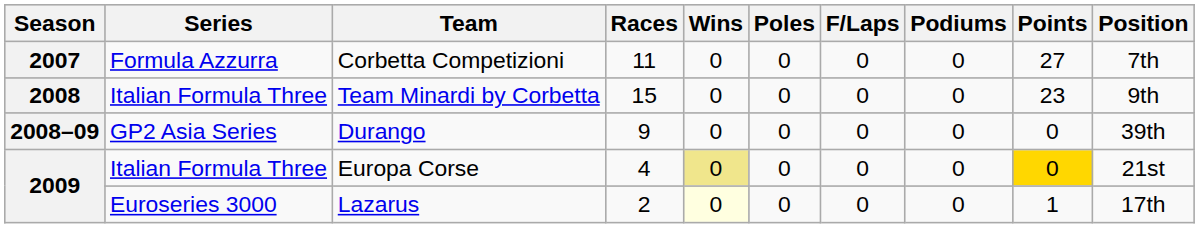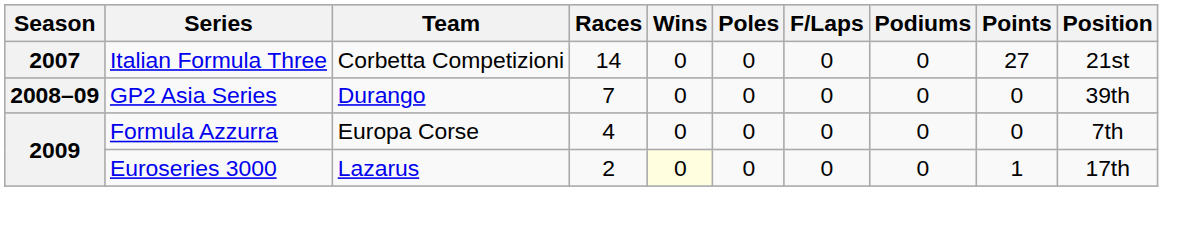 <table class="wikitable" style="font-size: 90%; text-align:center">
 <tr>
 <th>Season</th>
 <th>Series</th>
 <th>Team</th>
 <th>Races</th>
 <th>Wins</th>
 <th>Poles</th>
 <th>F/Laps</th>
 <th>Podiums</th>
 <th>Points</th>
 <th>Position</th>
 </tr>
 <tr>
 <th>2007</th>
-<td align=left><a href='#'>Formula Azzurra</a></td>
+<td align=left><a href='#'>Italian Formula Three</a></td>
 <td align=left>Corbetta Competizioni</td>
-<td>11</td>
+<td>14</td>
 <td>0</td>
 <td>0</td>
 <td>0</td>
 <td>0</td>
 <td>27</td>
-<td>7th</td>
-</tr>
-<tr>
-<th>2008</th>
-<td align=left><a href='#'>Italian Formula Three</a></td>
-<td align=left><a href='#'>Team Minardi by Corbetta</a></td>
-<td>15</td>
-<td>0</td>
-<td>0</td>
-<td>0</td>
-<td>0</td>
-<td>23</td>
-<td>9th</td>
+<td>21st</td>
 </tr>
 <tr>
 <th>2008–09</th>
 <td align=left><a href='#'>GP2 Asia Series</a></td>
 <td align=left><a href='#'>Durango</a></td>
-<td>9</td>
+<td>7</td>
 <td>0</td>
 <td>0</td>
 <td>0</td>
 <td>0</td>
 <td>0</td>
 <td>39th</td>
 </tr>
 <tr>
 <th rowspan=2>2009</th>
-<td align=left><a href='#'>Italian Formula Three</a></td>
+<td align=left><a href='#'>Formula Azzurra</a></td>
 <td align=left>Europa Corse</td>
 <td>4</td>
-<td style="background: khaki;">0</td>
 <td>0</td>
 <td>0</td>
 <td>0</td>
-<td style="background: gold;">0</td>
-<td>21st</td>
+<td>0</td>
+<td>0</td>
+<td>7th</td>
 </tr>
 <tr>
 <td align=left><a href='#'>Euroseries 3000</a></td>
 <td align=left><a href='#'>Lazarus</a></td>
 <td>2</td>
 <td style="background: lightyellow;">0</td>
 <td>0</td>
 <td>0</td>
 <td>0</td>
 <td>1</td>
 <td>17th</td>
 </tr>
 </table>
